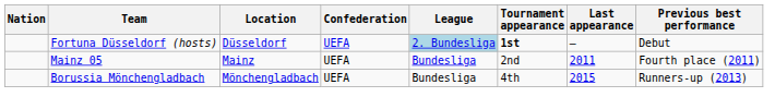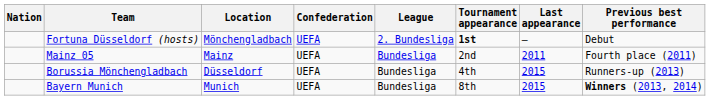 <table class="wikitable sortable">
 <tr>
 <th>Nation</th>
 <th>Team</th>
 <th>Location</th>
 <th>Confederation</th>
 <th>League</th>
 <th>Tournament<br>appearance</th>
 <th>Last<br>appearance</th>
 <th>Previous best<br>performance</th>
 </tr>
 <tr>
 <td></td>
 <td><a href='#'>Fortuna Düsseldorf</a> <em>(hosts)</em></td>
-<td><a href='#'>Düsseldorf</a></td>
+<td><a href='#'>Mönchengladbach</a></td>
 <td><a href='#'>UEFA</a></td>
-<td style="background: lightblue;"><a href='#'>2. Bundesliga</a></td>
+<td><a href='#'>2. Bundesliga</a></td>
 <td><strong>1st</strong></td>
 <td>—</td>
 <td>Debut</td>
 </tr>
 <tr>
 <td></td>
 <td><a href='#'>Mainz 05</a></td>
 <td><a href='#'>Mainz</a></td>
 <td>UEFA</td>
 <td><a href='#'>Bundesliga</a></td>
 <td>2nd</td>
 <td><a href='#'>2011</a></td>
 <td>Fourth place (<a href='#'>2011</a>)</td>
 </tr>
 <tr>
 <td></td>
 <td><a href='#'>Borussia Mönchengladbach</a></td>
-<td><a href='#'>Mönchengladbach</a></td>
+<td><a href='#'>Düsseldorf</a></td>
 <td>UEFA</td>
 <td>Bundesliga</td>
 <td>4th</td>
 <td><a href='#'>2015</a></td>
 <td>Runners-up (<a href='#'>2013</a>)</td>
 </tr>
+<tr>
+<td></td>
+<td><a href='#'>Bayern Munich</a></td>
+<td><a href='#'>Munich</a></td>
+<td>UEFA</td>
+<td>Bundesliga</td>
+<td>8th</td>
+<td><a href='#'>2015</a></td>
+<td><strong>Winners</strong> (<a href='#'>2013</a>, <a href='#'>2014</a>)</td>
+</tr>
 </table>
